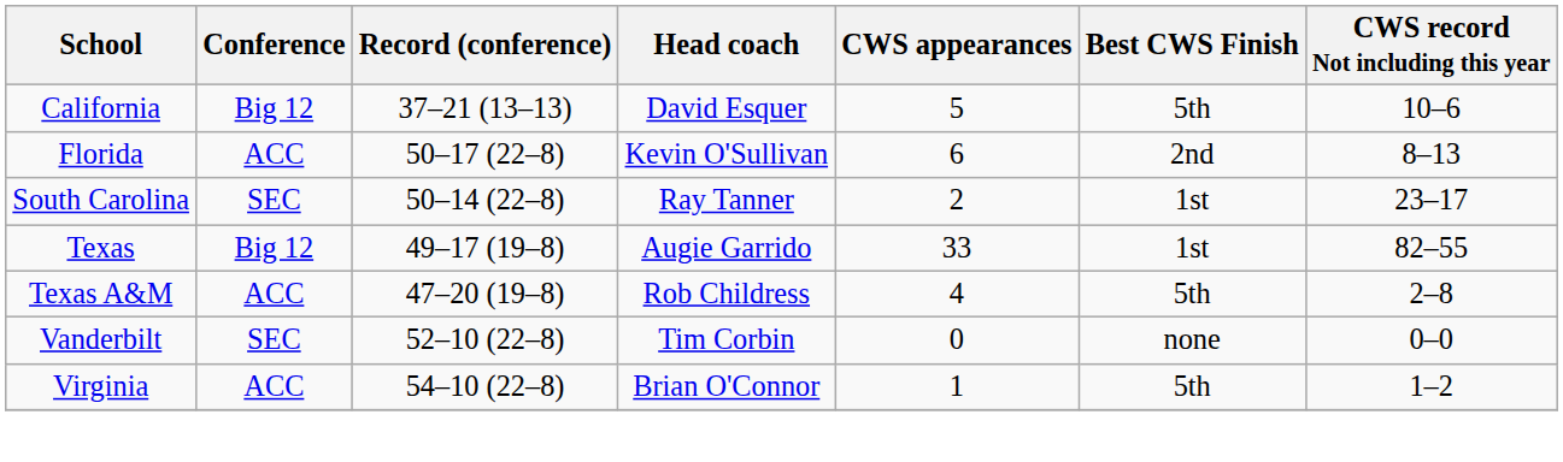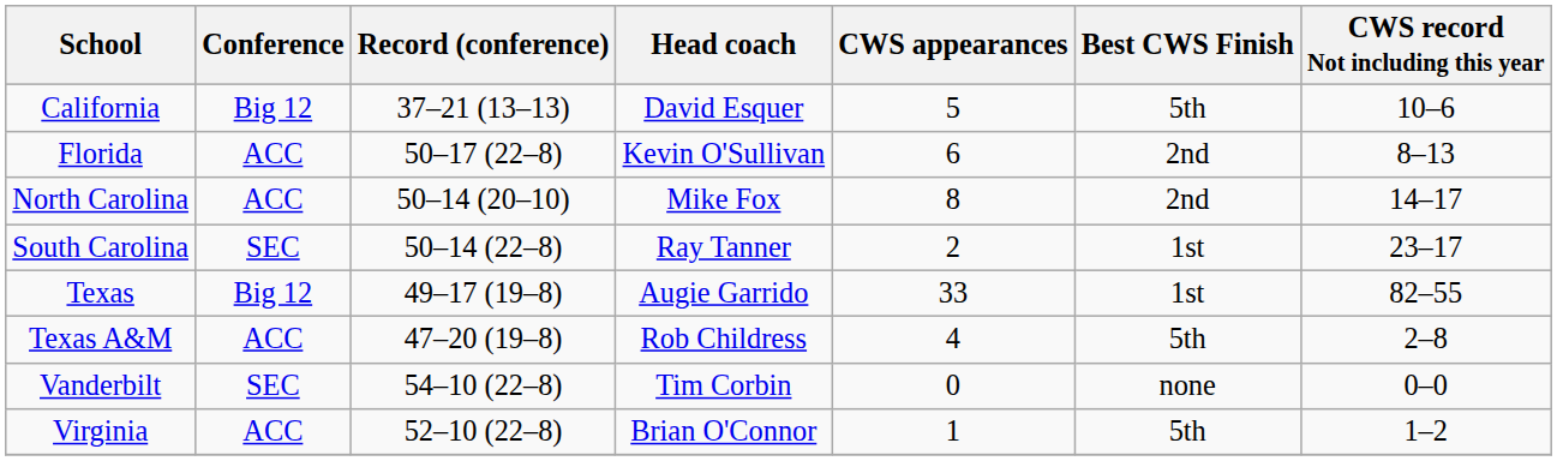 <table class="wikitable" style=text-align:center>
 <tr>
 <th>School</th>
 <th>Conference</th>
 <th>Record (conference)</th>
 <th>Head coach</th>
 <th>CWS appearances</th>
 <th>Best CWS Finish</th>
 <th>CWS record<br><small>Not including this year</small></th>
 </tr>
 <tr>
 <td><a href='#'>California</a></td>
 <td><a href='#'>Big 12</a></td>
 <td>37–21 (13–13)</td>
 <td><a href='#'>David Esquer</a></td>
 <td>5<br></td>
 <td>5th<br></td>
 <td>10–6</td>
 </tr>
 <tr>
 <td><a href='#'>Florida</a></td>
 <td><a href='#'>ACC</a></td>
 <td>50–17 (22–8)</td>
 <td><a href='#'>Kevin O'Sullivan</a></td>
 <td>6<br></td>
 <td>2nd<br></td>
 <td>8–13</td>
+</tr>
+<tr>
+<td><a href='#'>North Carolina</a></td>
+<td><a href='#'>ACC</a></td>
+<td>50–14 (20–10)</td>
+<td><a href='#'>Mike Fox</a></td>
+<td>8<br></td>
+<td>2nd<br></td>
+<td>14–17</td>
 </tr>
 <tr>
 <td><a href='#'>South Carolina</a></td>
 <td><a href='#'>SEC</a></td>
 <td>50–14 (22–8)</td>
 <td><a href='#'>Ray Tanner</a></td>
 <td>2<br></td>
 <td>1st<br></td>
 <td>23–17</td>
 </tr>
 <tr>
 <td><a href='#'>Texas</a></td>
 <td><a href='#'>Big 12</a></td>
 <td>49–17 (19–8)</td>
 <td><a href='#'>Augie Garrido</a></td>
 <td>33<br></td>
 <td>1st<br></td>
 <td>82–55</td>
 </tr>
 <tr>
 <td><a href='#'>Texas A&M</a></td>
 <td><a href='#'>ACC</a></td>
 <td>47–20 (19–8)</td>
 <td><a href='#'>Rob Childress</a></td>
 <td>4<br></td>
 <td>5th<br></td>
 <td>2–8</td>
 </tr>
 <tr>
 <td><a href='#'>Vanderbilt</a></td>
 <td><a href='#'>SEC</a></td>
-<td>52–10 (22–8)</td>
+<td>54–10 (22–8)</td>
 <td><a href='#'>Tim Corbin</a></td>
 <td>0<br></td>
 <td>none</td>
 <td>0–0</td>
 </tr>
 <tr>
 <td><a href='#'>Virginia</a></td>
 <td><a href='#'>ACC</a></td>
-<td>54–10 (22–8)</td>
+<td>52–10 (22–8)</td>
 <td><a href='#'>Brian O'Connor</a></td>
 <td>1<br></td>
 <td>5th<br></td>
 <td>1–2</td>
 </tr>
 <tr>
 </tr>
 </table>
